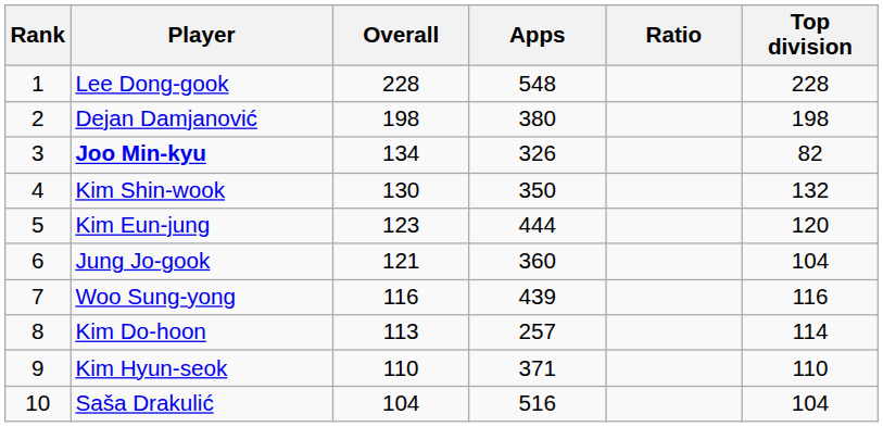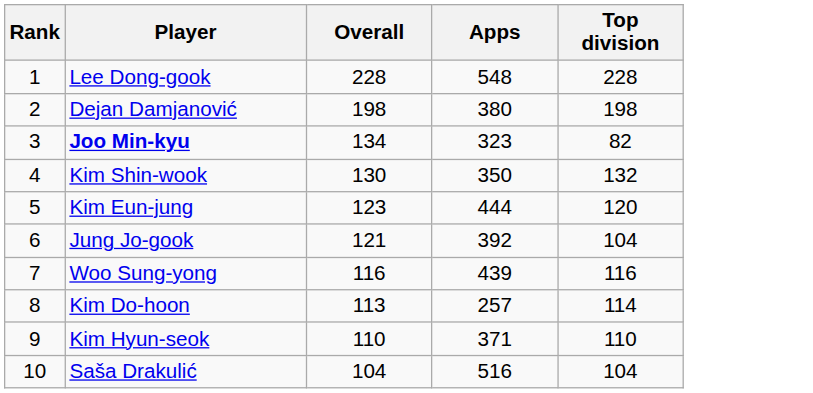 <table class="wikitable sortable" style="text-align:center;">
 <tr>
 <th width="30">Rank</th>
 <th width="180">Player</th>
 <th width="90">Overall</th>
 <th width="90">Apps</th>
-<th width="90">Ratio</th>
 <th width="90">Top division</th>
 </tr>
 <tr>
 <td>1</td>
 <td align="left"> <a href='#'>Lee Dong-gook</a></td>
 <td>228</td>
 <td>548</td>
-<td></td>
 <td>228</td>
 </tr>
 <tr>
 <td>2</td>
 <td align="left"> <a href='#'>Dejan Damjanović</a></td>
 <td>198</td>
 <td>380</td>
-<td></td>
 <td>198</td>
 </tr>
 <tr>
 <td>3</td>
 <td align="left"> <strong><a href='#'>Joo Min-kyu</a></strong></td>
 <td>134</td>
-<td>326</td>
-<td></td>
+<td>323</td>
 <td>82</td>
 </tr>
 <tr>
 <td>4</td>
 <td align="left"> <a href='#'>Kim Shin-wook</a></td>
 <td>130</td>
 <td>350</td>
-<td></td>
 <td>132</td>
 </tr>
 <tr>
 <td>5</td>
 <td align="left"> <a href='#'>Kim Eun-jung</a></td>
 <td>123</td>
 <td>444</td>
-<td></td>
 <td>120</td>
 </tr>
 <tr>
 <td>6</td>
 <td align="left"> <a href='#'>Jung Jo-gook</a></td>
 <td>121</td>
-<td>360</td>
-<td></td>
+<td>392</td>
 <td>104</td>
 </tr>
 <tr>
 <td>7</td>
 <td align="left"> <a href='#'>Woo Sung-yong</a></td>
 <td>116</td>
 <td>439</td>
-<td></td>
 <td>116</td>
 </tr>
 <tr>
 <td>8</td>
 <td align="left"> <a href='#'>Kim Do-hoon</a></td>
 <td>113</td>
 <td>257</td>
-<td></td>
 <td>114</td>
 </tr>
 <tr>
 <td>9</td>
 <td align="left"> <a href='#'>Kim Hyun-seok</a></td>
 <td>110</td>
 <td>371</td>
-<td></td>
 <td>110</td>
 </tr>
 <tr>
 <td>10</td>
 <td align="left"> <a href='#'>Saša Drakulić</a></td>
 <td>104</td>
 <td>516</td>
-<td></td>
 <td>104</td>
 </tr>
 </table>
